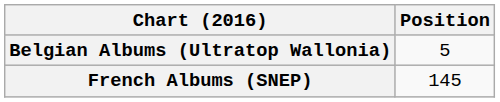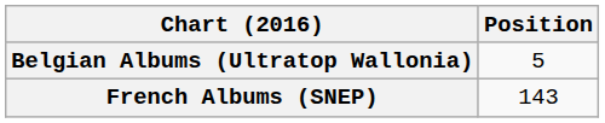 <table class="wikitable sortable plainrowheaders" style="text-align:center">
 <tr>
 <th scope="col">Chart (2016)</th>
 <th scope="col">Position</th>
 </tr>
 <tr>
 <th scope="row">Belgian Albums (Ultratop Wallonia)</th>
 <td>5</td>
 </tr>
 <tr>
 <th scope="row">French Albums (SNEP)</th>
-<td>145</td>
+<td>143</td>
 </tr>
 </table>
